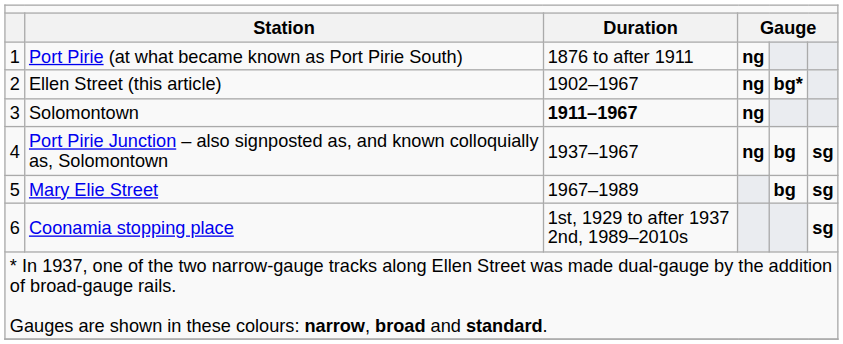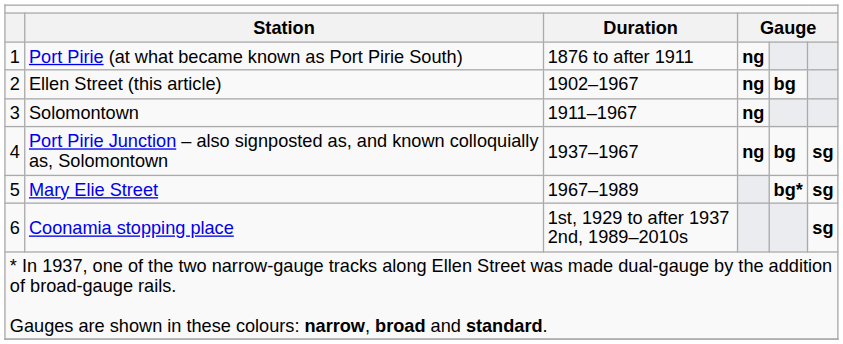 <table class="wikitable floatright mw-collapsible mw-collapsed" border= "1" style= "width:50%; font-size: 86%; float:right; margin-left:2em; margin-right:2em; margin-bottom:2em">
 <tr>
 <td colspan="6"></td>
 </tr>
 <tr>
 <th scope="col"> </th>
 <th scope="col">Station</th>
 <th scope="col">Duration</th>
 <th scope="col" colspan="3">Gauge</th>
 </tr>
 <tr>
 <td>1</td>
 <td><a href='#'>Port Pirie</a> (at what became known as Port Pirie South)</td>
 <td>1876 to after 1911</td>
 <td><span><strong>ng</strong></span></td>
 <td style="background: #eaecf0;"> </td>
 <td style="background: #eaecf0;"></td>
 </tr>
 <tr>
 <td>2</td>
 <td>Ellen Street (this article)</td>
 <td>1902–1967</td>
 <td><span><strong>ng</strong></span></td>
-<td><span><strong> bg*</strong></span></td>
+<td><span><strong>bg</strong></span></td>
 <td style="background: #eaecf0;"></td>
 </tr>
 <tr>
 <td>3</td>
 <td>Solomontown</td>
-<td><strong>1911–1967</strong></td>
+<td>1911–1967</td>
 <td><span><strong>ng</strong></span></td>
 <td style="background: #eaecf0;"></td>
 <td style="background: #eaecf0;"></td>
 </tr>
 <tr>
 <td>4</td>
 <td><a href='#'>Port Pirie Junction</a> – also signposted as, and known colloquially as, Solomontown</td>
 <td>1937–1967</td>
 <td><span><strong>ng</strong></span></td>
 <td><span><strong>bg</strong></span></td>
 <td><span><strong>sg</strong></span></td>
 </tr>
 <tr>
 <td>5</td>
 <td><a href='#'>Mary Elie Street</a></td>
 <td>1967–1989</td>
 <td style="background: #eaecf0;"></td>
-<td><span><strong>bg</strong></span></td>
+<td><span><strong> bg*</strong></span></td>
 <td><span><strong>sg</strong></span></td>
 </tr>
 <tr>
 <td>6</td>
 <td><a href='#'>Coonamia stopping place</a></td>
 <td>1st, 1929 to after 1937<br>2nd, 1989–2010s</td>
 <td style="background: #eaecf0;"></td>
 <td style="background: #eaecf0;"></td>
 <td><span><strong>sg</strong></span></td>
 </tr>
 <tr>
 <td colspan="6">* In 1937, one of the two narrow-gauge tracks along Ellen Street was made dual-gauge by the addition of broad-gauge rails. <br><br>Gauges are shown in these colours: <span><strong>narrow</strong></span>, <span><strong>broad</strong></span> and <span><strong>standard</strong>.</span><br></td>
 </tr>
 <tr>
 </tr>
 </table>
